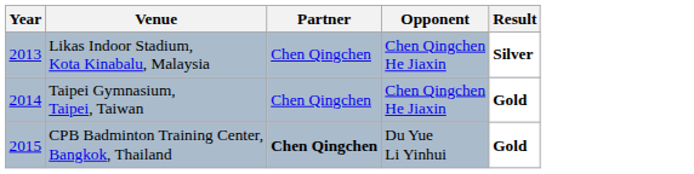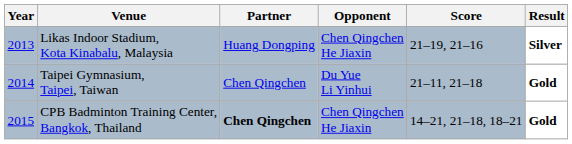 <table class="sortable wikitable" style="font-size: 90%">
 <tr>
 <th>Year</th>
 <th>Venue</th>
 <th>Partner</th>
 <th>Opponent</th>
+<th>Score</th>
 <th>Result</th>
 </tr>
 <tr style="background:#AABBCC">
 <td align="center"><a href='#'>2013</a></td>
 <td align="left">Likas Indoor Stadium,<br><a href='#'>Kota Kinabalu</a>, Malaysia</td>
-<td align="left"> <a href='#'>Chen Qingchen</a></td>
+<td align="left"> <a href='#'>Huang Dongping</a></td>
 <td align="left"> <a href='#'>Chen Qingchen</a><br> <a href='#'>He Jiaxin</a></td>
+<td align="left">21–19, 21–16</td>
 <td style="text-align:left; background:white"> <strong>Silver</strong></td>
 </tr>
 <tr style="background:#AABBCC">
 <td align="center"><a href='#'>2014</a></td>
 <td align="left">Taipei Gymnasium,<br><a href='#'>Taipei</a>, Taiwan</td>
 <td align="left"> <a href='#'>Chen Qingchen</a></td>
-<td align="left"> <a href='#'>Chen Qingchen</a><br> <a href='#'>He Jiaxin</a></td>
+<td align="left"> <a href='#'>Du Yue</a><br> <a href='#'>Li Yinhui</a></td>
+<td align="left">21–11, 21–18</td>
 <td style="text-align:left; background:white"> <strong>Gold</strong></td>
 </tr>
 <tr style="background:#AABBCC">
 <td align="center"><a href='#'>2015</a></td>
 <td align="left">CPB Badminton Training Center,<br><a href='#'>Bangkok</a>, Thailand</td>
 <td align="left"><strong> Chen Qingchen</strong></td>
-<td align="left"> Du Yue<br> Li Yinhui</td>
+<td align="left"> <a href='#'>Chen Qingchen</a><br> <a href='#'>He Jiaxin</a></td>
+<td align="left">14–21, 21–18, 18–21</td>
 <td style="text-align:left; background:white"> <strong>Gold</strong></td>
 </tr>
 </table>
